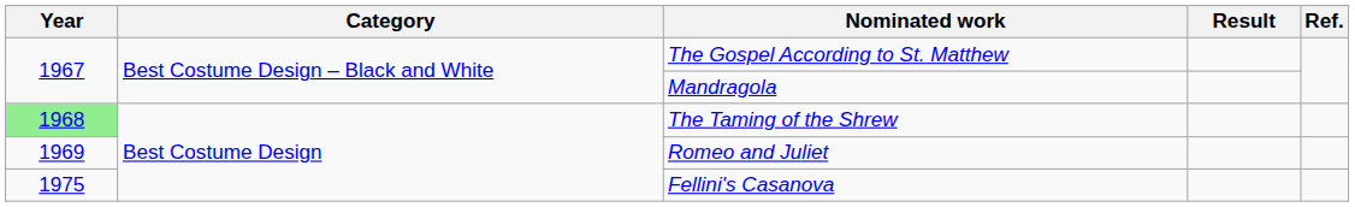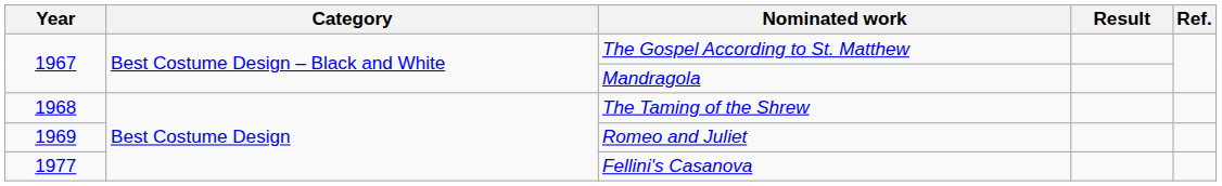 <table class=wikitable>
 <tr>
 <th scope="col" style="width:5em;">Year</th>
 <th scope="col" style="width:26em;">Category</th>
 <th scope="col" style="width:25em;">Nominated work</th>
 <th scope="col" style="width:5em;">Result</th>
 <th>Ref.</th>
 </tr>
 <tr>
 <td rowspan="2" style="text-align:center;"><a href='#'>1967</a></td>
 <td rowspan="2"><a href='#'>Best Costume Design – Black and White</a></td>
 <td><em><a href='#'>The Gospel According to St. Matthew</a></em></td>
 <td></td>
 <td rowspan="2" style="text-align:center;"></td>
 </tr>
 <tr>
 <td><em><a href='#'>Mandragola</a></em></td>
 <td></td>
 </tr>
 <tr>
-<td style="background: lightgreen; text-align:center;"><a href='#'>1968</a></td>
+<td style="text-align:center;"><a href='#'>1968</a></td>
 <td rowspan="3"><a href='#'>Best Costume Design</a></td>
 <td><em><a href='#'>The Taming of the Shrew</a></em></td>
 <td></td>
 <td style="text-align:center;"></td>
 </tr>
 <tr>
 <td style="text-align:center;"><a href='#'>1969</a></td>
 <td><em><a href='#'>Romeo and Juliet</a></em></td>
 <td></td>
 <td style="text-align:center;"></td>
 </tr>
 <tr>
-<td style="text-align:center;"><a href='#'>1975</a></td>
+<td style="text-align:center;"><a href='#'>1977</a></td>
 <td><em><a href='#'>Fellini's Casanova</a></em></td>
 <td></td>
 <td style="text-align:center;"></td>
 </tr>
 </table>
